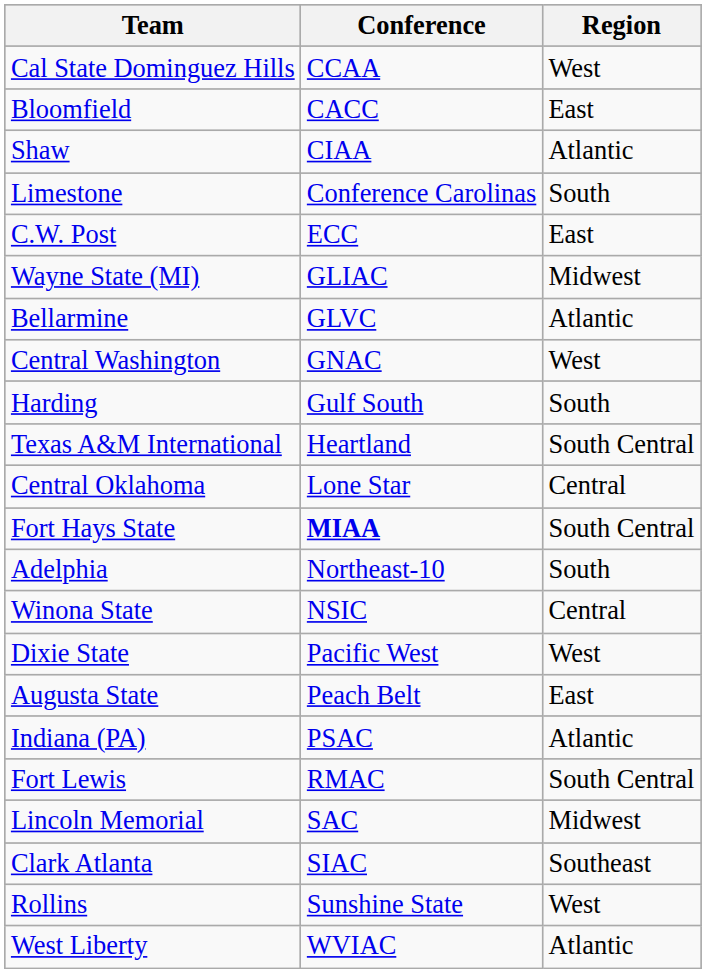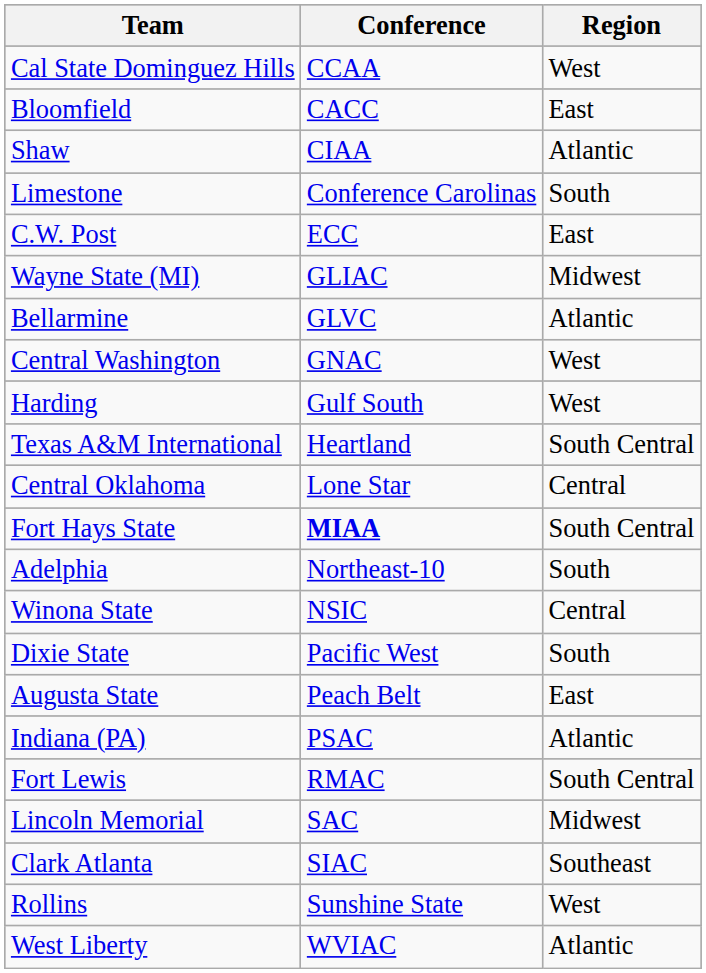 <table class="wikitable sortable">
 <tr>
 <th>Team</th>
 <th>Conference</th>
 <th>Region</th>
 </tr>
 <tr>
 <td><a href='#'>Cal State Dominguez Hills</a></td>
 <td><a href='#'>CCAA</a></td>
 <td>West</td>
 </tr>
 <tr>
 <td><a href='#'>Bloomfield</a></td>
 <td><a href='#'>CACC</a></td>
 <td>East</td>
 </tr>
 <tr>
 <td><a href='#'>Shaw</a></td>
 <td><a href='#'>CIAA</a></td>
 <td>Atlantic</td>
 </tr>
 <tr>
 <td><a href='#'>Limestone</a></td>
 <td><a href='#'>Conference Carolinas</a></td>
 <td>South</td>
 </tr>
 <tr>
 <td><a href='#'>C.W. Post</a></td>
 <td><a href='#'>ECC</a></td>
 <td>East</td>
 </tr>
 <tr>
 <td><a href='#'>Wayne State (MI)</a></td>
 <td><a href='#'>GLIAC</a></td>
 <td>Midwest</td>
 </tr>
 <tr>
 <td><a href='#'>Bellarmine</a></td>
 <td><a href='#'>GLVC</a></td>
 <td>Atlantic</td>
 </tr>
 <tr>
 <td><a href='#'>Central Washington</a></td>
 <td><a href='#'>GNAC</a></td>
 <td>West</td>
 </tr>
 <tr>
 <td><a href='#'>Harding</a></td>
 <td><a href='#'>Gulf South</a></td>
-<td>South</td>
+<td>West</td>
 </tr>
 <tr>
 <td><a href='#'>Texas A&M International</a></td>
 <td><a href='#'>Heartland</a></td>
 <td>South Central</td>
 </tr>
 <tr>
 <td><a href='#'>Central Oklahoma</a></td>
 <td><a href='#'>Lone Star</a></td>
 <td>Central</td>
 </tr>
 <tr>
 <td><a href='#'>Fort Hays State</a></td>
 <td><strong><a href='#'>MIAA</a></strong></td>
 <td>South Central</td>
 </tr>
 <tr>
 <td><a href='#'>Adelphia</a></td>
 <td><a href='#'>Northeast-10</a></td>
 <td>South</td>
 </tr>
 <tr>
 <td><a href='#'>Winona State</a></td>
 <td><a href='#'>NSIC</a></td>
 <td>Central</td>
 </tr>
 <tr>
 <td><a href='#'>Dixie State</a></td>
 <td><a href='#'>Pacific West</a></td>
-<td>West</td>
+<td>South</td>
 </tr>
 <tr>
 <td><a href='#'>Augusta State</a></td>
 <td><a href='#'>Peach Belt</a></td>
 <td>East</td>
 </tr>
 <tr>
 <td><a href='#'>Indiana (PA)</a></td>
 <td><a href='#'>PSAC</a></td>
 <td>Atlantic</td>
 </tr>
 <tr>
 <td><a href='#'>Fort Lewis</a></td>
 <td><a href='#'>RMAC</a></td>
 <td>South Central</td>
 </tr>
 <tr>
 <td><a href='#'>Lincoln Memorial</a></td>
 <td><a href='#'>SAC</a></td>
 <td>Midwest</td>
 </tr>
 <tr>
 <td><a href='#'>Clark Atlanta</a></td>
 <td><a href='#'>SIAC</a></td>
 <td>Southeast</td>
 </tr>
 <tr>
 <td><a href='#'>Rollins</a></td>
 <td><a href='#'>Sunshine State</a></td>
 <td>West</td>
 </tr>
 <tr>
 <td><a href='#'>West Liberty</a></td>
 <td><a href='#'>WVIAC</a></td>
 <td>Atlantic</td>
 </tr>
 </table>
